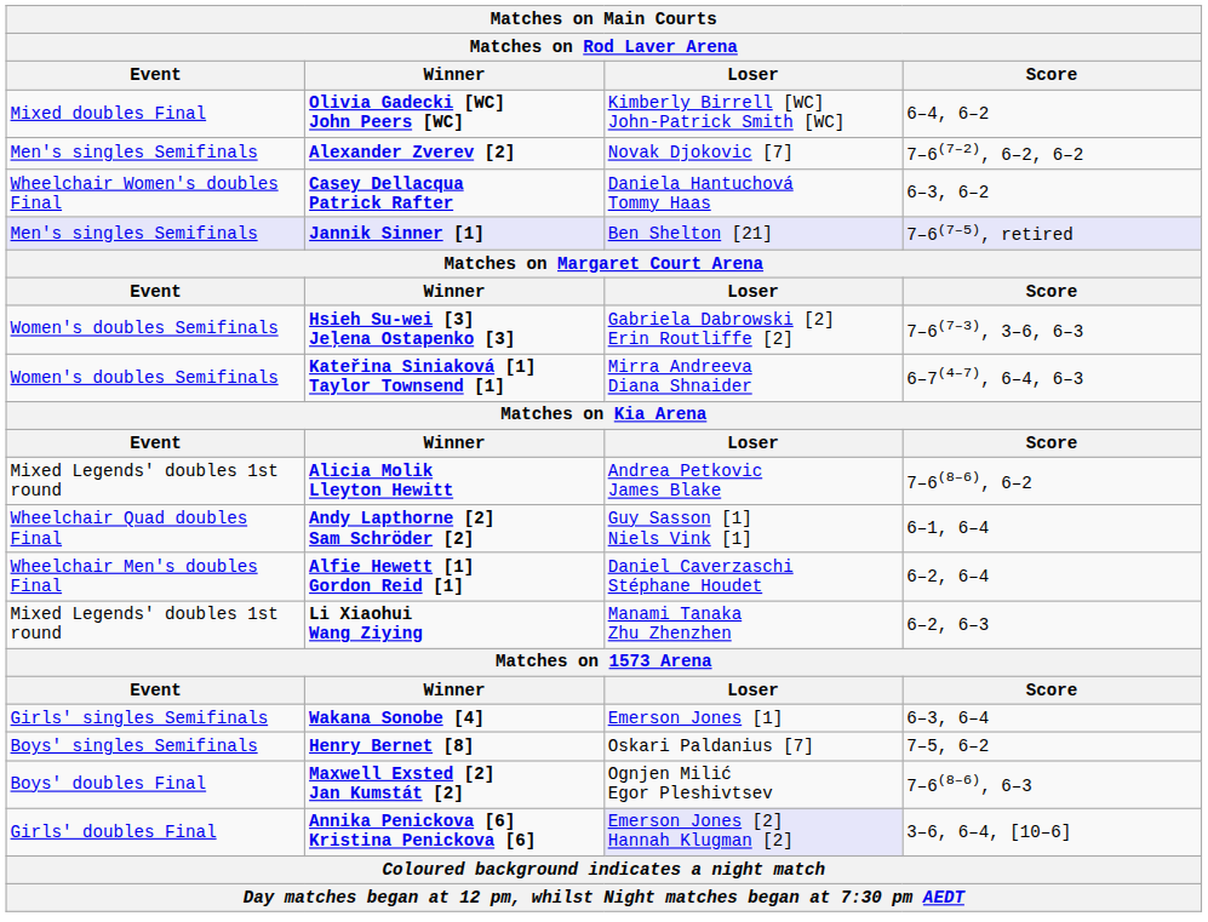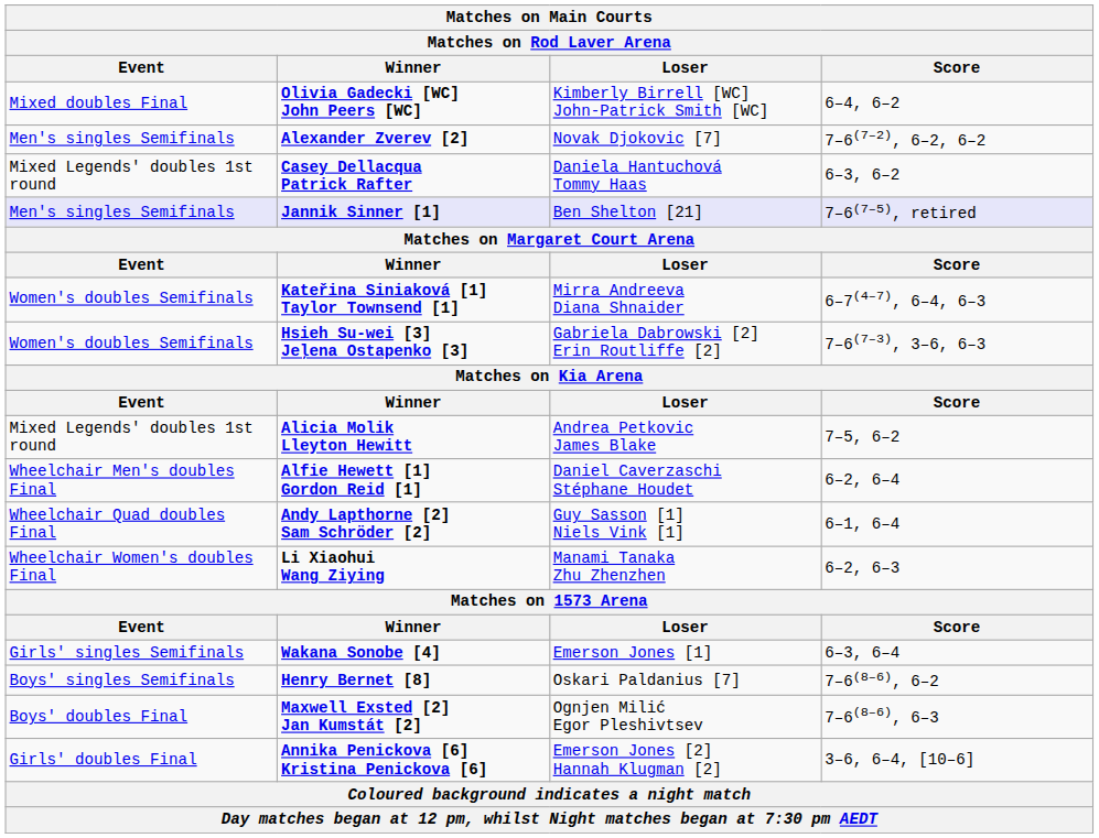 <table class="wikitable collapsible uncollapsed" style="margin:auto;">
 <tr>
 <th colspan=4><strong>Matches on Main Courts</strong></th>
 </tr>
 <tr>
 <th colspan=4><strong>Matches on <a href='#'>Rod Laver Arena</a></strong></th>
 </tr>
 <tr>
 <th style="width:220px;">Event</th>
 <th style="width:220px;">Winner</th>
 <th style="width:220px;">Loser</th>
 <th style="width:220px;">Score</th>
 </tr>
 <tr>
 <td><a href='#'>Mixed doubles Final</a></td>
 <td><strong> <a href='#'>Olivia Gadecki</a> [WC] <br>  <a href='#'>John Peers</a> [WC]</strong></td>
 <td> <a href='#'>Kimberly Birrell</a> [WC] <br>  <a href='#'>John-Patrick Smith</a> [WC]</td>
 <td>6–4, 6–2</td>
 </tr>
 <tr>
 <td><a href='#'>Men's singles Semifinals</a></td>
 <td><strong> <a href='#'>Alexander Zverev</a> [2]</strong></td>
 <td> <a href='#'>Novak Djokovic</a> [7]</td>
 <td>7–6<sup>(7–2)</sup>, 6–2, 6–2</td>
 </tr>
 <tr>
-<td><a href='#'>Wheelchair Women's doubles Final</a></td>
+<td>Mixed Legends' doubles 1st round</td>
 <td><strong> <a href='#'>Casey Dellacqua</a> <br>  <a href='#'>Patrick Rafter</a></strong></td>
 <td> <a href='#'>Daniela Hantuchová</a> <br>  <a href='#'>Tommy Haas</a></td>
 <td>6–3, 6–2</td>
 </tr>
 <tr bgcolor=lavender>
 <td><a href='#'>Men's singles Semifinals</a></td>
 <td><strong> <a href='#'>Jannik Sinner</a> [1]</strong></td>
 <td> <a href='#'>Ben Shelton</a> [21]</td>
 <td>7–6<sup>(7–5)</sup>, retired</td>
 </tr>
 <tr>
 <th colspan=4><strong>Matches on <a href='#'>Margaret Court Arena</a></strong></th>
 </tr>
 <tr>
 <th style="width:220px;">Event</th>
 <th style="width:220px;">Winner</th>
 <th style="width:220px;">Loser</th>
 <th style="width:220px;">Score</th>
 </tr>
 <tr>
 <td><a href='#'>Women's doubles Semifinals</a></td>
+<td><strong> <a href='#'>Kateřina Siniaková</a> [1] <br>  <a href='#'>Taylor Townsend</a> [1]</strong></td>
+<td> <a href='#'>Mirra Andreeva</a> <br>  <a href='#'>Diana Shnaider</a></td>
+<td>6–7<sup>(4–7)</sup>, 6–4, 6–3</td>
+</tr>
+<tr>
+<td><a href='#'>Women's doubles Semifinals</a></td>
 <td><strong> <a href='#'>Hsieh Su-wei</a> [3] <br>  <a href='#'>Jeļena Ostapenko</a> [3]</strong></td>
 <td> <a href='#'>Gabriela Dabrowski</a> [2]<br>  <a href='#'>Erin Routliffe</a> [2]</td>
 <td>7–6<sup>(7–3)</sup>, 3–6, 6–3</td>
-</tr>
-<tr>
-<td><a href='#'>Women's doubles Semifinals</a></td>
-<td><strong> <a href='#'>Kateřina Siniaková</a> [1] <br>  <a href='#'>Taylor Townsend</a> [1]</strong></td>
-<td> <a href='#'>Mirra Andreeva</a> <br>  <a href='#'>Diana Shnaider</a></td>
-<td>6–7<sup>(4–7)</sup>, 6–4, 6–3</td>
 </tr>
 <tr>
 <th colspan=4><strong>Matches on <a href='#'>Kia Arena</a></strong></th>
 </tr>
 <tr>
 <th style="width:220px;">Event</th>
 <th style="width:220px;">Winner</th>
 <th style="width:220px;">Loser</th>
 <th style="width:220px;">Score</th>
 </tr>
 <tr>
 <td>Mixed Legends' doubles 1st round</td>
 <td><strong> <a href='#'>Alicia Molik</a> <br>  <a href='#'>Lleyton Hewitt</a></strong></td>
 <td> <a href='#'>Andrea Petkovic</a> <br>  <a href='#'>James Blake</a></td>
-<td>7–6<sup>(8–6)</sup>, 6–2</td>
+<td>7–5, 6–2</td>
+</tr>
+<tr>
+<td><a href='#'>Wheelchair Men's doubles Final</a></td>
+<td><strong> <a href='#'>Alfie Hewett</a> [1] <br>  <a href='#'>Gordon Reid</a> [1]</strong></td>
+<td> <a href='#'>Daniel Caverzaschi</a> <br>  <a href='#'>Stéphane Houdet</a></td>
+<td>6–2, 6–4</td>
 </tr>
 <tr>
 <td><a href='#'>Wheelchair Quad doubles Final</a></td>
 <td><strong> <a href='#'>Andy Lapthorne</a> [2] <br>   <a href='#'>Sam Schröder</a> [2]</strong></td>
 <td> <a href='#'>Guy Sasson</a> [1] <br>  <a href='#'>Niels Vink</a> [1]</td>
 <td>6–1, 6–4</td>
 </tr>
 <tr>
-<td><a href='#'>Wheelchair Men's doubles Final</a></td>
-<td><strong> <a href='#'>Alfie Hewett</a> [1] <br>  <a href='#'>Gordon Reid</a> [1]</strong></td>
-<td> <a href='#'>Daniel Caverzaschi</a> <br>  <a href='#'>Stéphane Houdet</a></td>
-<td>6–2, 6–4</td>
-</tr>
-<tr>
-<td>Mixed Legends' doubles 1st round</td>
+<td><a href='#'>Wheelchair Women's doubles Final</a></td>
 <td><strong> Li Xiaohui <br>  <a href='#'>Wang Ziying</a></strong></td>
 <td> <a href='#'>Manami Tanaka</a> <br>  <a href='#'>Zhu Zhenzhen</a></td>
 <td>6–2, 6–3</td>
 </tr>
 <tr>
 <th colspan=4><strong>Matches on <a href='#'>1573 Arena</a></strong></th>
 </tr>
 <tr>
 <th style="width:220px;">Event</th>
 <th style="width:220px;">Winner</th>
 <th style="width:220px;">Loser</th>
 <th style="width:220px;">Score</th>
 </tr>
 <tr>
 <td><a href='#'>Girls' singles Semifinals</a></td>
 <td><strong> <a href='#'>Wakana Sonobe</a> [4]</strong></td>
 <td> <a href='#'>Emerson Jones</a> [1]</td>
 <td>6–3, 6–4</td>
 </tr>
 <tr>
 <td><a href='#'>Boys' singles Semifinals</a></td>
 <td><strong> <a href='#'>Henry Bernet</a> [8]</strong></td>
 <td> Oskari Paldanius [7]</td>
-<td>7–5, 6–2</td>
+<td>7–6<sup>(8–6)</sup>, 6–2</td>
 </tr>
 <tr>
 <td><a href='#'>Boys' doubles Final</a></td>
 <td><strong> <a href='#'>Maxwell Exsted</a> [2]<br>  <a href='#'>Jan Kumstát</a> [2]</strong></td>
 <td> Ognjen Milić <br>  Egor Pleshivtsev</td>
 <td>7–6<sup>(8–6)</sup>, 6–3</td>
 </tr>
 <tr>
 <td><a href='#'>Girls' doubles Final</a></td>
 <td><strong> <a href='#'>Annika Penickova</a> [6]<br>  <a href='#'>Kristina Penickova</a> [6]</strong></td>
-<td style="background: lavender;"> <a href='#'>Emerson Jones</a> [2] <br>  <a href='#'>Hannah Klugman</a> [2]</td>
+<td> <a href='#'>Emerson Jones</a> [2] <br>  <a href='#'>Hannah Klugman</a> [2]</td>
 <td>3–6, 6–4, [10–6]</td>
 </tr>
 <tr>
 <th colspan=4><em>Coloured background indicates a night match</em></th>
 </tr>
 <tr>
 <th colspan=4><em>Day matches began at 12 pm, whilst Night matches began at 7:30 pm <a href='#'>AEDT</a></em></th>
 </tr>
 </table>
